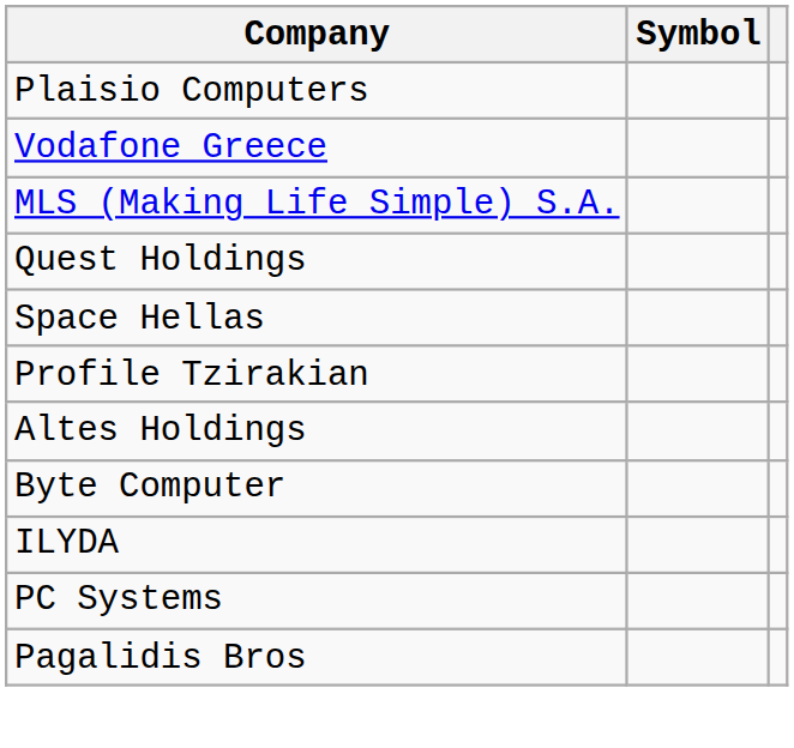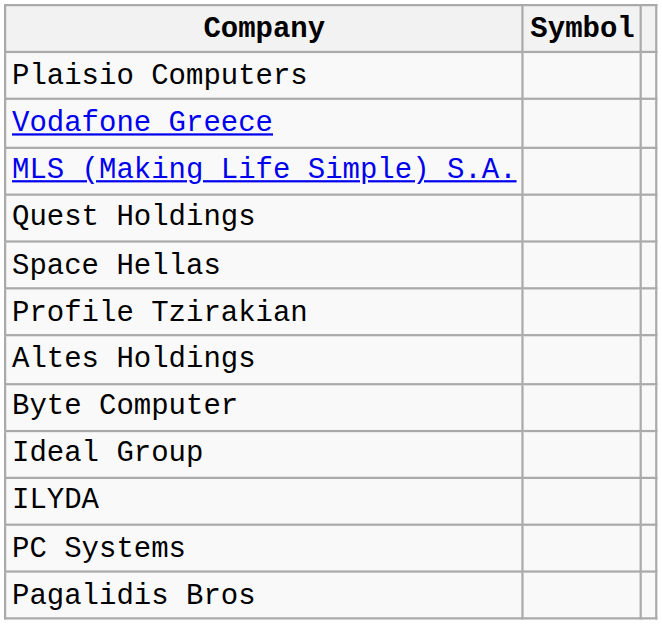 <table class="wikitable">
 <tr>
 <th>Company</th>
 <th>Symbol</th>
 <th></th>
 </tr>
 <tr>
 <td>Plaisio Computers</td>
 <td></td>
 <td></td>
 </tr>
 <tr>
 <td><a href='#'>Vodafone Greece</a></td>
 <td></td>
 <td></td>
 </tr>
 <tr>
 <td><a href='#'>MLS (Making Life Simple) S.A.</a></td>
 <td></td>
 <td></td>
 </tr>
 <tr>
 <td>Quest Holdings</td>
 <td></td>
 <td></td>
 </tr>
 <tr>
 <td>Space Hellas</td>
 <td></td>
 <td></td>
 </tr>
 <tr>
 <td>Profile Tzirakian</td>
 <td></td>
 <td></td>
 </tr>
 <tr>
 <td>Altes Holdings</td>
 <td></td>
 <td></td>
 </tr>
 <tr>
 <td>Byte Computer</td>
 <td></td>
 <td></td>
 </tr>
 <tr>
+<td>Ideal Group</td>
+<td></td>
+<td></td>
+</tr>
+<tr>
 <td>ILYDA</td>
 <td></td>
 <td></td>
 </tr>
 <tr>
 <td>PC Systems</td>
 <td></td>
 <td></td>
 </tr>
 <tr>
 <td>Pagalidis Bros</td>
 <td></td>
 <td></td>
 </tr>
 </table>
